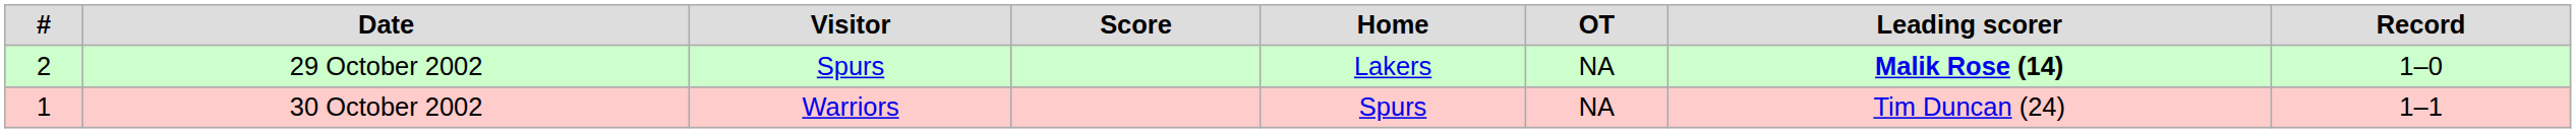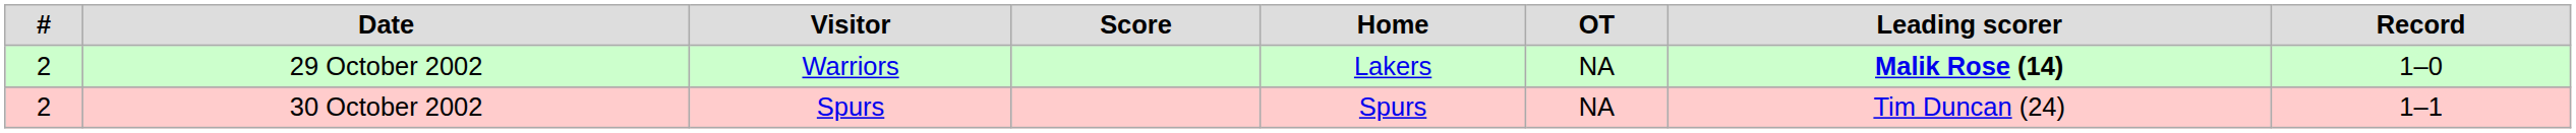 <table class="wikitable collapsible collapsed" width="80%">
 <tr align="center"  bgcolor="#dddddd">
 <td><strong>#</strong></td>
 <td><strong>Date</strong></td>
 <td><strong>Visitor</strong></td>
 <td><strong>Score</strong></td>
 <td><strong>Home</strong></td>
 <td><strong>OT</strong></td>
 <td><strong>Leading scorer</strong></td>
 <td><strong>Record</strong></td>
 </tr>
 <tr align="center" bgcolor="#ccffcc">
 <td>2</td>
 <td>29 October 2002</td>
-<td><a href='#'>Spurs</a></td>
+<td><a href='#'>Warriors</a></td>
 <td></td>
 <td><a href='#'>Lakers</a></td>
 <td>NA</td>
 <td><strong><a href='#'>Malik Rose</a> (14)</strong></td>
 <td>1–0</td>
 </tr>
 <tr align="center" bgcolor="#ffcccc">
-<td>1</td>
+<td>2</td>
 <td>30 October 2002</td>
-<td><a href='#'>Warriors</a></td>
+<td><a href='#'>Spurs</a></td>
 <td></td>
 <td><a href='#'>Spurs</a></td>
 <td>NA</td>
 <td><a href='#'>Tim Duncan</a> (24)</td>
 <td>1–1</td>
 </tr>
 </table>
